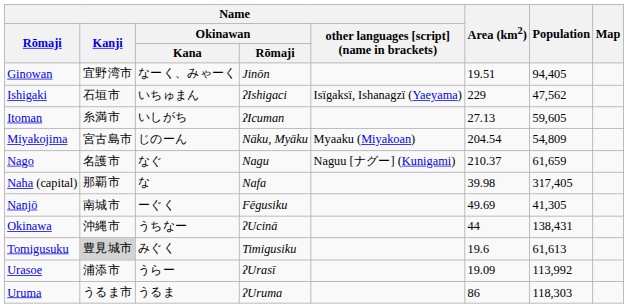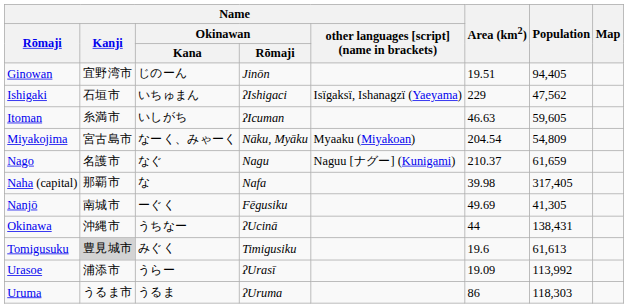 <table class="wikitable sortable">
 <tr>
 <th colspan="5">Name</th>
 <th rowspan="3">Area (km<sup>2</sup>)</th>
 <th rowspan="3">Population</th>
 <th rowspan="3">Map</th>
 </tr>
 <tr>
 <th rowspan="2"><a href='#'>Rōmaji</a></th>
 <th rowspan="2"><a href='#'>Kanji</a></th>
 <th colspan="2">Okinawan</th>
 <th rowspan="2">other languages [script]<br>(name in brackets)</th>
 </tr>
 <tr>
 <th>Kana</th>
 <th>Rōmaji</th>
 </tr>
 <tr>
 <td> <a href='#'>Ginowan</a></td>
 <td>宜野湾市</td>
-<td>なーく、みゃーく</td>
+<td>じのーん</td>
 <td><em>Jinōn</em></td>
 <td></td>
 <td>19.51</td>
 <td>94,405</td>
 <td></td>
 </tr>
 <tr>
 <td> <a href='#'>Ishigaki</a></td>
 <td>石垣市</td>
 <td>いちゅまん</td>
 <td><em>ʔIshigaci</em></td>
 <td>Isïgaksï, Ishanagzï (<a href='#'>Yaeyama</a>)</td>
 <td>229</td>
 <td>47,562</td>
 <td></td>
 </tr>
 <tr>
 <td> <a href='#'>Itoman</a></td>
 <td>糸満市</td>
 <td>いしがち</td>
 <td><em>ʔIcuman</em></td>
 <td></td>
-<td>27.13</td>
+<td>46.63</td>
 <td>59,605</td>
 <td></td>
 </tr>
 <tr>
 <td> <a href='#'>Miyakojima</a></td>
 <td>宮古島市</td>
-<td>じのーん</td>
+<td>なーく、みゃーく</td>
 <td><em>Nāku, Myāku</em></td>
 <td>Myaaku (<a href='#'>Miyakoan</a>)</td>
 <td>204.54</td>
 <td>54,809</td>
 <td></td>
 </tr>
 <tr>
 <td> <a href='#'>Nago</a></td>
 <td>名護市</td>
 <td>なぐ</td>
 <td><em>Nagu</em></td>
 <td>Naguu [ナグー] (<a href='#'>Kunigami</a>)</td>
 <td>210.37</td>
 <td>61,659</td>
 <td></td>
 </tr>
 <tr>
 <td> <a href='#'>Naha</a> (capital)</td>
 <td>那覇市</td>
 <td>な</td>
 <td><em>Nafa</em></td>
 <td></td>
 <td>39.98</td>
 <td>317,405</td>
 <td></td>
 </tr>
 <tr>
 <td> <a href='#'>Nanjō</a></td>
 <td>南城市</td>
 <td>ーぐく</td>
 <td><em>Fēgusiku</em></td>
 <td></td>
 <td>49.69</td>
 <td>41,305</td>
 <td></td>
 </tr>
 <tr>
 <td> <a href='#'>Okinawa</a></td>
 <td>沖縄市</td>
 <td>うちなー</td>
 <td><em>ʔUcinā</em></td>
 <td></td>
 <td>44</td>
 <td>138,431</td>
 <td></td>
 </tr>
 <tr>
 <td> <a href='#'>Tomigusuku</a></td>
 <td style="background: lightgrey;">豊見城市</td>
 <td>みぐく</td>
 <td><em>Timigusiku</em></td>
 <td></td>
 <td>19.6</td>
 <td>61,613</td>
 <td></td>
 </tr>
 <tr>
 <td> <a href='#'>Urasoe</a></td>
 <td>浦添市</td>
 <td>うらー</td>
 <td><em>ʔUrasī</em></td>
 <td></td>
 <td>19.09</td>
 <td>113,992</td>
 <td></td>
 </tr>
 <tr>
 <td> <a href='#'>Uruma</a></td>
 <td>うるま市</td>
 <td>うるま</td>
 <td><em>ʔUruma</em></td>
 <td></td>
 <td>86</td>
 <td>118,303</td>
 <td></td>
 </tr>
 </table>
